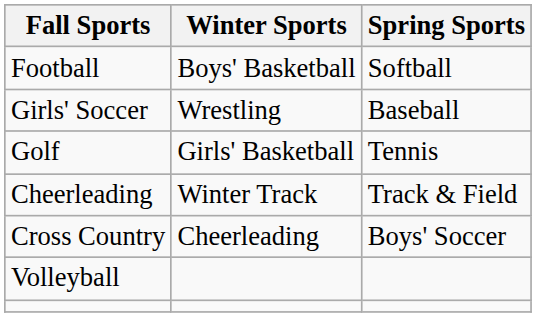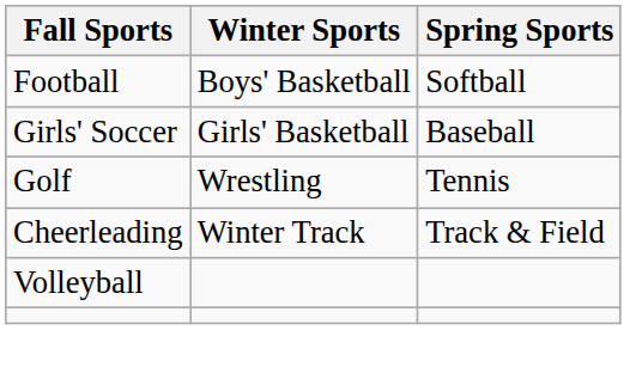 <table class="wikitable" border="1">
 <tr>
 <th>Fall Sports</th>
 <th>Winter Sports</th>
 <th>Spring Sports</th>
 </tr>
 <tr>
 <td>Football</td>
 <td>Boys' Basketball</td>
 <td>Softball</td>
 </tr>
 <tr>
 <td>Girls' Soccer</td>
-<td>Wrestling</td>
+<td>Girls' Basketball</td>
 <td>Baseball</td>
 </tr>
 <tr>
 <td>Golf</td>
-<td>Girls' Basketball</td>
+<td>Wrestling</td>
 <td>Tennis</td>
 </tr>
 <tr>
 <td>Cheerleading</td>
 <td>Winter Track</td>
 <td>Track & Field</td>
-</tr>
-<tr>
-<td>Cross Country</td>
-<td>Cheerleading</td>
-<td>Boys' Soccer</td>
 </tr>
 <tr>
 <td>Volleyball</td>
 <td></td>
 <td></td>
 </tr>
 <tr>
 <td></td>
 <td></td>
 <td></td>
 </tr>
 </table>
